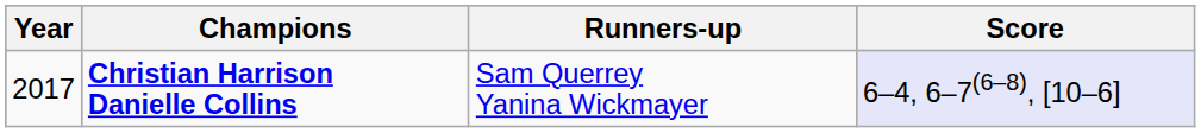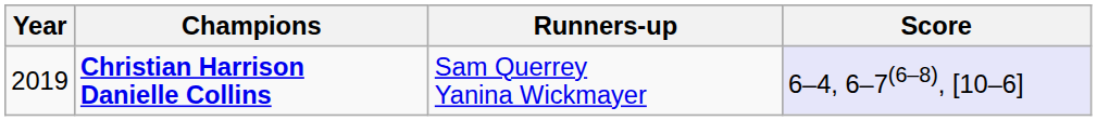 <table class="wikitable" style="font-size:90%">
 <tr>
 <th>Year</th>
 <th width="200">Champions</th>
 <th width="200">Runners-up</th>
 <th width="175">Score</th>
 </tr>
 <tr>
-<td>2017</td>
+<td>2019</td>
 <td> <strong><a href='#'>Christian Harrison</a></strong> <br>  <strong><a href='#'>Danielle Collins</a></strong></td>
 <td> <a href='#'>Sam Querrey</a> <br>  <a href='#'>Yanina Wickmayer</a></td>
 <td style="background: lavender;">6–4, 6–7<sup>(6–8)</sup>, [10–6]</td>
 </tr>
 </table>
